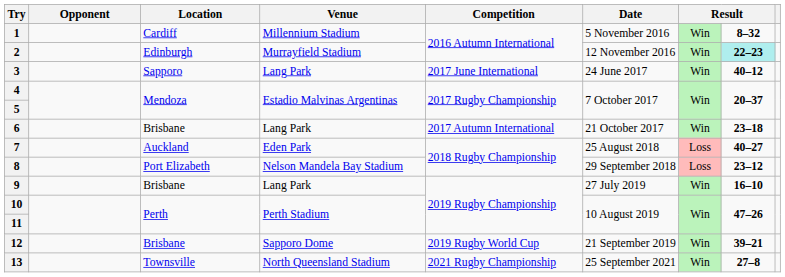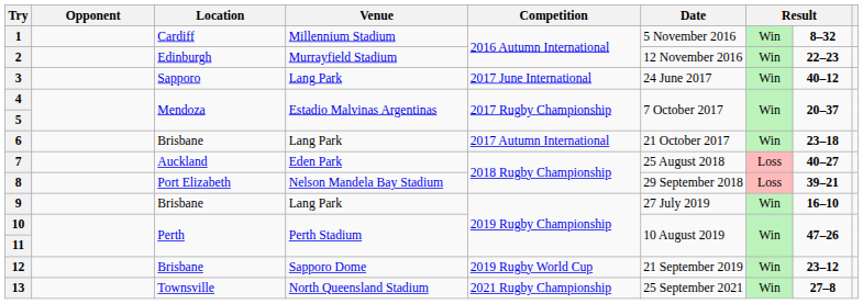 <table class="wikitable" style="font-size:96%">
 <tr>
 <th width=25px>Try</th>
 <th width=140px>Opponent</th>
 <th width=150px>Location</th>
 <th width=210px>Venue</th>
 <th width=200px>Competition</th>
 <th>Date</th>
 <th width=120px colspan=2>Result</th>
 <th></th>
 </tr>
 <tr>
 <th align=center>1</th>
 <td align=left></td>
 <td align=left><a href='#'>Cardiff</a></td>
 <td align=left><a href='#'>Millennium Stadium</a></td>
 <td align=left rowspan=2><a href='#'>2016 Autumn International</a></td>
 <td align=left>5 November 2016</td>
 <td align=center bgcolor=#BBF3BB>Win</td>
 <td align=center><strong>8–32</strong></td>
 <td align=center></td>
 </tr>
 <tr>
 <th align=center>2</th>
 <td align=left></td>
 <td align=left><a href='#'>Edinburgh</a></td>
 <td align=left><a href='#'>Murrayfield Stadium</a></td>
 <td align=left>12 November 2016</td>
 <td align=center bgcolor=#BBF3BB>Win</td>
-<td align=center style="background: paleturquoise;"><strong>22–23</strong></td>
+<td align=center><strong>22–23</strong></td>
 <td align=center></td>
 </tr>
 <tr>
 <th align=center>3</th>
 <td align=left></td>
 <td align=left><a href='#'>Sapporo</a></td>
 <td align=left><a href='#'>Lang Park</a></td>
 <td align=left><a href='#'>2017 June International</a></td>
 <td align=left>24 June 2017</td>
 <td align=center bgcolor=#BBF3BB>Win</td>
 <td align=center><strong>40–12</strong></td>
 <td align=center></td>
 </tr>
 <tr>
 <th align=center>4</th>
 <td align=left rowspan=2></td>
 <td align=left rowspan=2><a href='#'>Mendoza</a></td>
 <td align=left rowspan=2><a href='#'>Estadio Malvinas Argentinas</a></td>
 <td align=left rowspan=2><a href='#'>2017 Rugby Championship</a></td>
 <td align=left rowspan=2>7 October 2017</td>
 <td align=center bgcolor=#BBF3BB rowspan=2>Win</td>
 <td align=center rowspan=2><strong>20–37</strong></td>
 <td align=center rowspan=2></td>
 </tr>
 <tr>
 <th align=center>5</th>
 </tr>
 <tr>
 <th align=center>6</th>
 <td align=left></td>
 <td align=left>Brisbane</td>
 <td align=left>Lang Park</td>
 <td align=left><a href='#'>2017 Autumn International</a></td>
 <td align=left>21 October 2017</td>
 <td align=center bgcolor=#BBF3BB>Win</td>
 <td align=center><strong>23–18</strong></td>
 <td align=center></td>
 </tr>
 <tr>
 <th align=center>7</th>
 <td align=left></td>
 <td align=left><a href='#'>Auckland</a></td>
 <td align=left><a href='#'>Eden Park</a></td>
 <td align=left rowspan=2><a href='#'>2018 Rugby Championship</a></td>
 <td align=left>25 August 2018</td>
 <td align=center bgcolor=#FFBBBB>Loss</td>
 <td align=center><strong>40–27</strong></td>
 <td align=center></td>
 </tr>
 <tr>
 <th align=center>8</th>
 <td align=left></td>
 <td align=left><a href='#'>Port Elizabeth</a></td>
 <td align=left><a href='#'>Nelson Mandela Bay Stadium</a></td>
 <td align=left>29 September 2018</td>
 <td align=center bgcolor=#FFBBBB>Loss</td>
-<td align=center><strong>23–12</strong></td>
+<td align=center><strong>39–21</strong></td>
 <td align=center></td>
 </tr>
 <tr>
 <th align=center>9</th>
 <td align=left></td>
 <td align=left>Brisbane</td>
 <td align=left>Lang Park</td>
 <td align=left rowspan=3><a href='#'>2019 Rugby Championship</a></td>
 <td align=left>27 July 2019</td>
 <td align=center bgcolor=#BBF3BB>Win</td>
 <td align=center><strong>16–10</strong></td>
 <td align=center></td>
 </tr>
 <tr>
 <th align=center>10</th>
 <td align=left rowspan=2></td>
 <td align=left rowspan=2><a href='#'>Perth</a></td>
 <td align=left rowspan=2><a href='#'>Perth Stadium</a></td>
 <td align=left rowspan=2>10 August 2019</td>
 <td align=center bgcolor=#BBF3BB rowspan=2>Win</td>
 <td align=center rowspan=2><strong>47–26</strong></td>
 <td align=center rowspan=2></td>
 </tr>
 <tr>
 <th align=center>11</th>
 </tr>
 <tr>
 <th align=center>12</th>
 <td align=left></td>
 <td align=left><a href='#'>Brisbane</a></td>
 <td align=left><a href='#'>Sapporo Dome</a></td>
 <td align=left><a href='#'>2019 Rugby World Cup</a></td>
 <td align=left>21 September 2019</td>
 <td align=center bgcolor=#BBF3BB>Win</td>
-<td align=center><strong>39–21</strong></td>
+<td align=center><strong>23–12</strong></td>
 <td align=center></td>
 </tr>
 <tr>
 <th align=center>13</th>
 <td align=left></td>
 <td align=left><a href='#'>Townsville</a></td>
 <td align=left><a href='#'>North Queensland Stadium</a></td>
 <td align=left><a href='#'>2021 Rugby Championship</a></td>
 <td align=left>25 September 2021</td>
 <td align=center bgcolor=#BBF3BB>Win</td>
 <td align=center><strong>27–8</strong></td>
 <td align=center></td>
 </tr>
 </table>
